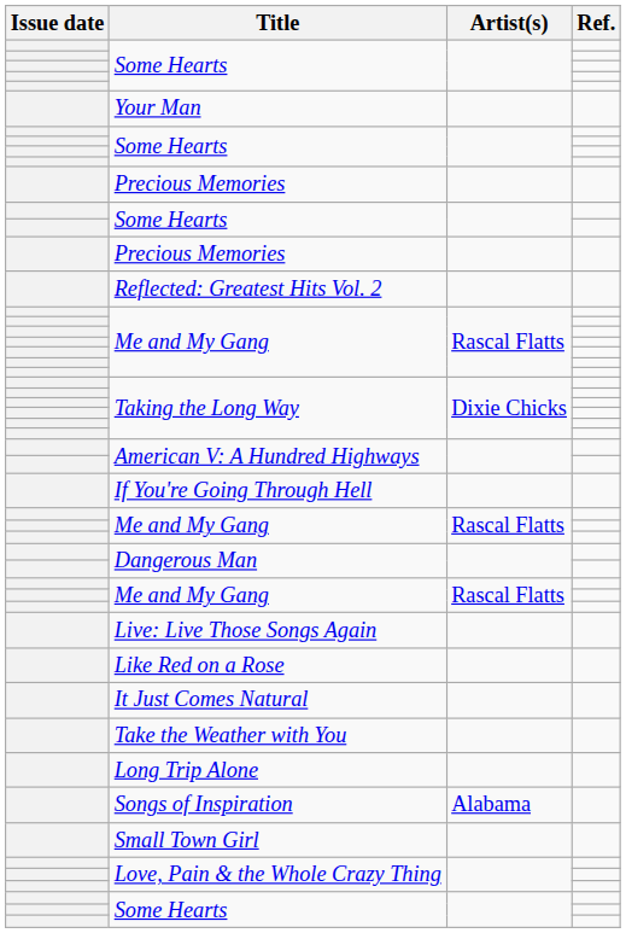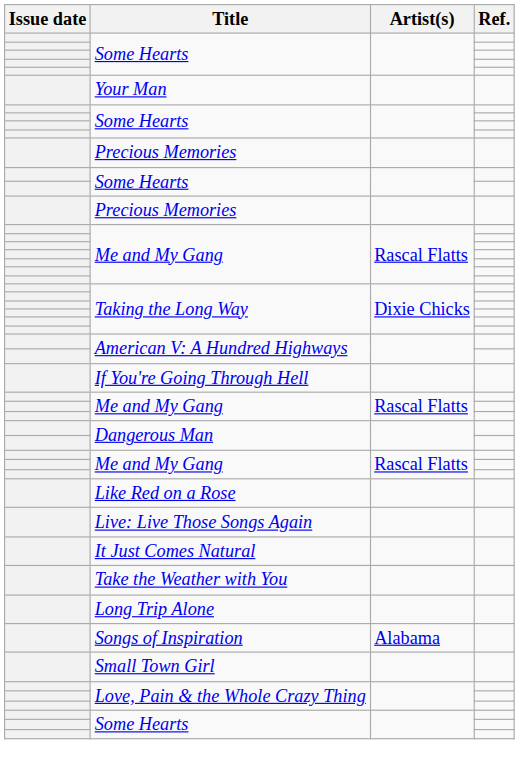 <table class="wikitable sortable plainrowheaders">
 <tr>
 <th scope=col>Issue date</th>
 <th scope=col>Title</th>
 <th scope=col>Artist(s)</th>
 <th scope=col class=unsortable>Ref.</th>
 </tr>
 <tr>
 <th scope=row></th>
 <td rowspan=5><em><a href='#'>Some Hearts</a></em></td>
 <td rowspan=5></td>
 <td align=center></td>
 </tr>
 <tr>
 <th scope=row></th>
 <td align=center></td>
 </tr>
 <tr>
 <th scope=row></th>
 <td align=center></td>
 </tr>
 <tr>
 <th scope=row></th>
 <td align=center></td>
 </tr>
 <tr>
 <th scope=row></th>
 <td align=center></td>
 </tr>
 <tr>
 <th scope=row></th>
 <td><em><a href='#'>Your Man</a></em></td>
 <td></td>
 <td align=center></td>
 </tr>
 <tr>
 <th scope=row></th>
 <td rowspan=4><em><a href='#'>Some Hearts</a></em></td>
 <td rowspan=4></td>
 <td align=center></td>
 </tr>
 <tr>
 <th scope=row></th>
 <td align=center></td>
 </tr>
 <tr>
 <th scope=row></th>
 <td align=center></td>
 </tr>
 <tr>
 <th scope=row></th>
 <td align=center></td>
 </tr>
 <tr>
 <th scope=row></th>
 <td><em><a href='#'>Precious Memories</a></em></td>
 <td></td>
 <td align=center></td>
 </tr>
 <tr>
 <th scope=row></th>
 <td rowspan=2><em><a href='#'>Some Hearts</a></em></td>
 <td rowspan=2></td>
 <td align=center></td>
 </tr>
 <tr>
 <th scope=row></th>
 <td align=center></td>
 </tr>
 <tr>
 <th scope=row></th>
 <td><em><a href='#'>Precious Memories</a></em></td>
-<td></td>
-<td align=center></td>
-</tr>
-<tr>
-<th scope=row></th>
-<td><em><a href='#'>Reflected: Greatest Hits Vol. 2</a></em></td>
 <td></td>
 <td align=center></td>
 </tr>
 <tr>
 <th scope=row></th>
 <td rowspan=7><em><a href='#'>Me and My Gang</a></em></td>
 <td rowspan=7><a href='#'>Rascal Flatts</a></td>
 <td align=center></td>
 </tr>
 <tr>
 <th scope=row></th>
 <td align=center></td>
 </tr>
 <tr>
 <th scope=row></th>
 <td align=center></td>
 </tr>
 <tr>
 <th scope=row></th>
 <td align=center></td>
 </tr>
 <tr>
 <th scope=row></th>
 <td align=center></td>
 </tr>
 <tr>
 <th scope=row></th>
 <td align=center></td>
 </tr>
 <tr>
 <th scope=row></th>
 <td align=center></td>
 </tr>
 <tr>
 <th scope=row></th>
 <td rowspan=6><em><a href='#'>Taking the Long Way</a></em></td>
 <td rowspan=6><a href='#'>Dixie Chicks</a></td>
 <td align=center></td>
 </tr>
 <tr>
 <th scope=row></th>
 <td align=center></td>
 </tr>
 <tr>
 <th scope=row></th>
 <td align=center></td>
 </tr>
 <tr>
 <th scope=row></th>
 <td align=center></td>
 </tr>
 <tr>
 <th scope=row></th>
 <td align=center></td>
 </tr>
 <tr>
 <th scope=row></th>
 <td align=center></td>
 </tr>
 <tr>
 <th scope=row></th>
 <td rowspan=2><em><a href='#'>American V: A Hundred Highways</a></em></td>
 <td rowspan=2></td>
 <td align=center></td>
 </tr>
 <tr>
 <th scope=row></th>
 <td align=center></td>
 </tr>
 <tr>
 <th scope=row></th>
 <td><em><a href='#'>If You're Going Through Hell</a></em></td>
 <td></td>
 <td align=center></td>
 </tr>
 <tr>
 <th scope=row></th>
 <td rowspan=3><em><a href='#'>Me and My Gang</a></em></td>
 <td rowspan=3><a href='#'>Rascal Flatts</a></td>
 <td align=center></td>
 </tr>
 <tr>
 <th scope=row></th>
 <td align=center></td>
 </tr>
 <tr>
 <th scope=row></th>
 <td align=center></td>
 </tr>
 <tr>
 <th scope=row></th>
 <td rowspan=2><em><a href='#'>Dangerous Man</a></em></td>
 <td rowspan=2></td>
 <td align=center></td>
 </tr>
 <tr>
 <th scope=row></th>
 <td align=center></td>
 </tr>
 <tr>
 <th scope=row></th>
 <td rowspan=3><em><a href='#'>Me and My Gang</a></em></td>
 <td rowspan=3><a href='#'>Rascal Flatts</a></td>
 <td align=center></td>
 </tr>
 <tr>
 <th scope=row></th>
 <td align=center></td>
 </tr>
 <tr>
 <th scope=row></th>
 <td align=center></td>
 </tr>
 <tr>
 <th scope=row></th>
-<td><em><a href='#'>Live: Live Those Songs Again</a></em></td>
+<td><em><a href='#'>Like Red on a Rose</a></em></td>
 <td></td>
 <td align=center></td>
 </tr>
 <tr>
 <th scope=row></th>
-<td><em><a href='#'>Like Red on a Rose</a></em></td>
+<td><em><a href='#'>Live: Live Those Songs Again</a></em></td>
 <td></td>
 <td align=center></td>
 </tr>
 <tr>
 <th scope=row></th>
 <td><em><a href='#'>It Just Comes Natural</a></em></td>
 <td></td>
 <td align=center></td>
 </tr>
 <tr>
 <th scope=row></th>
 <td><em><a href='#'>Take the Weather with You</a></em></td>
 <td></td>
 <td align=center></td>
 </tr>
 <tr>
 <th scope=row></th>
 <td><em><a href='#'>Long Trip Alone</a></em></td>
 <td></td>
 <td align=center></td>
 </tr>
 <tr>
 <th scope=row></th>
 <td><em><a href='#'>Songs of Inspiration</a></em></td>
 <td><a href='#'>Alabama</a></td>
 <td align=center></td>
 </tr>
 <tr>
 <th scope=row></th>
 <td><em><a href='#'>Small Town Girl</a></em></td>
 <td></td>
 <td align=center></td>
 </tr>
 <tr>
 <th scope=row></th>
 <td rowspan=3><em><a href='#'>Love, Pain & the Whole Crazy Thing</a></em></td>
 <td rowspan=3></td>
 <td align=center></td>
 </tr>
 <tr>
 <th scope=row></th>
 <td align=center></td>
 </tr>
 <tr>
 <th scope=row></th>
 <td align=center></td>
 </tr>
 <tr>
 <th scope=row></th>
 <td rowspan=3><em><a href='#'>Some Hearts</a></em></td>
 <td rowspan=3></td>
 <td align=center></td>
 </tr>
 <tr>
 <th scope=row></th>
 <td align=center></td>
 </tr>
 <tr>
 <th scope=row></th>
 <td align=center></td>
 </tr>
 </table>
